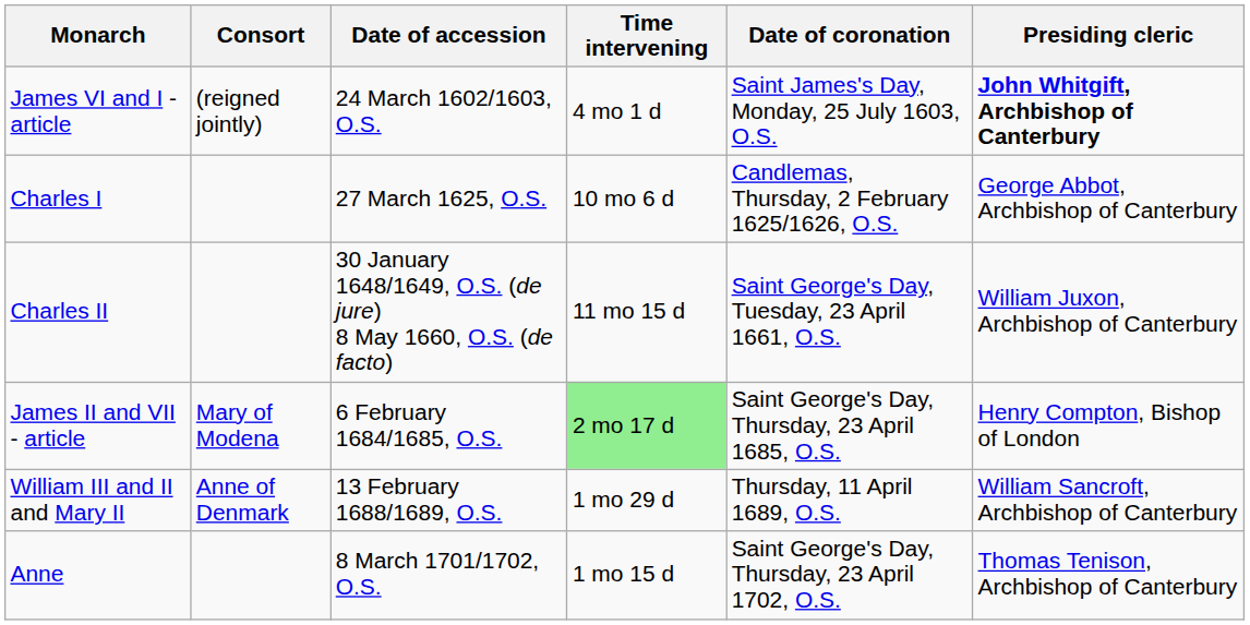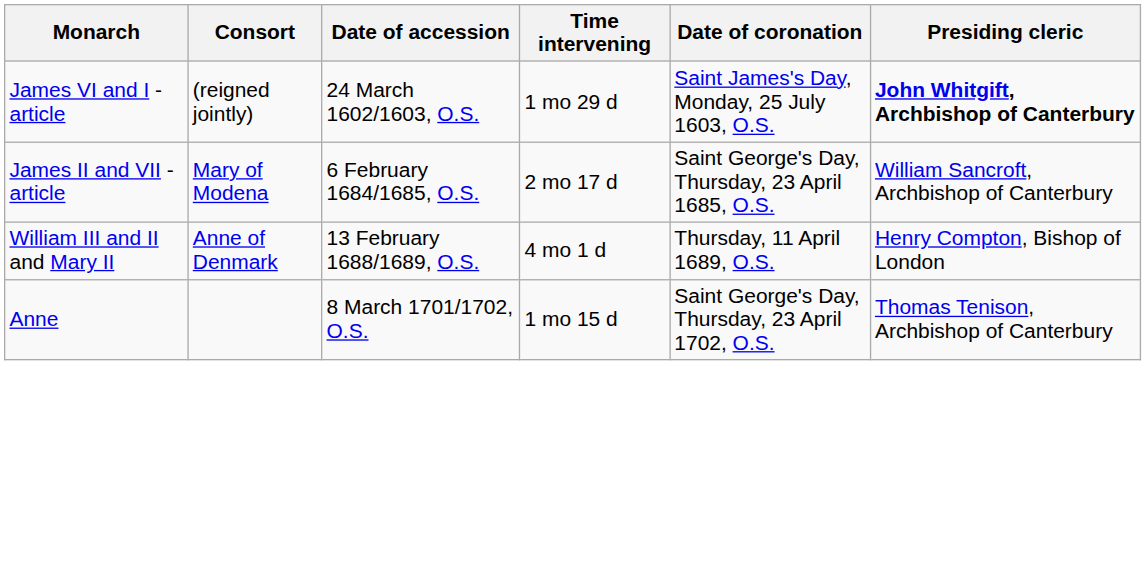 <table class="wikitable">
 <tr>
 <th>Monarch</th>
 <th>Consort</th>
 <th>Date of accession</th>
 <th>Time intervening</th>
 <th>Date of coronation</th>
 <th>Presiding cleric</th>
 </tr>
 <tr>
 <td><a href='#'>James VI and I</a>  - <a href='#'>article</a></td>
 <td>(reigned jointly)</td>
 <td>24 March 1602/1603, <a href='#'>O.S.</a></td>
-<td>4 mo 1 d</td>
+<td>1 mo 29 d</td>
 <td><a href='#'>Saint James's Day</a>,<br>Monday, 25 July 1603, <a href='#'>O.S.</a></td>
 <td><strong><a href='#'>John Whitgift</a>, Archbishop of Canterbury</strong></td>
-</tr>
-<tr>
-<td><a href='#'>Charles I</a></td>
-<td></td>
-<td>27 March 1625, <a href='#'>O.S.</a></td>
-<td>10 mo 6 d</td>
-<td><a href='#'>Candlemas</a>,<br>Thursday, 2 February 1625/1626, <a href='#'>O.S.</a></td>
-<td><a href='#'>George Abbot</a>, Archbishop of Canterbury</td>
-</tr>
-<tr>
-<td><a href='#'>Charles II</a></td>
-<td></td>
-<td>30 January 1648/1649, <a href='#'>O.S.</a> (<em>de jure</em>)<br>8 May 1660, <a href='#'>O.S.</a> (<em>de facto</em>)</td>
-<td>11 mo 15 d</td>
-<td><a href='#'>Saint George's Day</a>,<br>Tuesday, 23 April 1661, <a href='#'>O.S.</a></td>
-<td><a href='#'>William Juxon</a>, Archbishop of Canterbury</td>
 </tr>
 <tr>
 <td><a href='#'>James II and VII</a>  - <a href='#'>article</a></td>
 <td><a href='#'>Mary of Modena</a></td>
 <td>6 February 1684/1685, <a href='#'>O.S.</a></td>
-<td style="background: lightgreen;">2 mo 17 d</td>
+<td>2 mo 17 d</td>
 <td>Saint George's Day,<br>Thursday, 23 April 1685, <a href='#'>O.S.</a></td>
-<td><a href='#'>Henry Compton</a>, Bishop of London</td>
+<td><a href='#'>William Sancroft</a>, Archbishop of Canterbury</td>
 </tr>
 <tr>
 <td><a href='#'>William III and II</a> and <a href='#'>Mary II</a></td>
 <td><a href='#'>Anne of Denmark</a></td>
 <td>13 February 1688/1689, <a href='#'>O.S.</a></td>
-<td>1 mo 29 d</td>
+<td>4 mo 1 d</td>
 <td>Thursday, 11 April 1689, <a href='#'>O.S.</a></td>
-<td><a href='#'>William Sancroft</a>, Archbishop of Canterbury</td>
+<td><a href='#'>Henry Compton</a>, Bishop of London</td>
 </tr>
 <tr>
 <td><a href='#'>Anne</a></td>
 <td></td>
 <td>8 March 1701/1702, <a href='#'>O.S.</a></td>
 <td>1 mo 15 d</td>
 <td>Saint George's Day,<br>Thursday, 23 April 1702, <a href='#'>O.S.</a></td>
 <td><a href='#'>Thomas Tenison</a>, Archbishop of Canterbury</td>
 </tr>
 </table>
